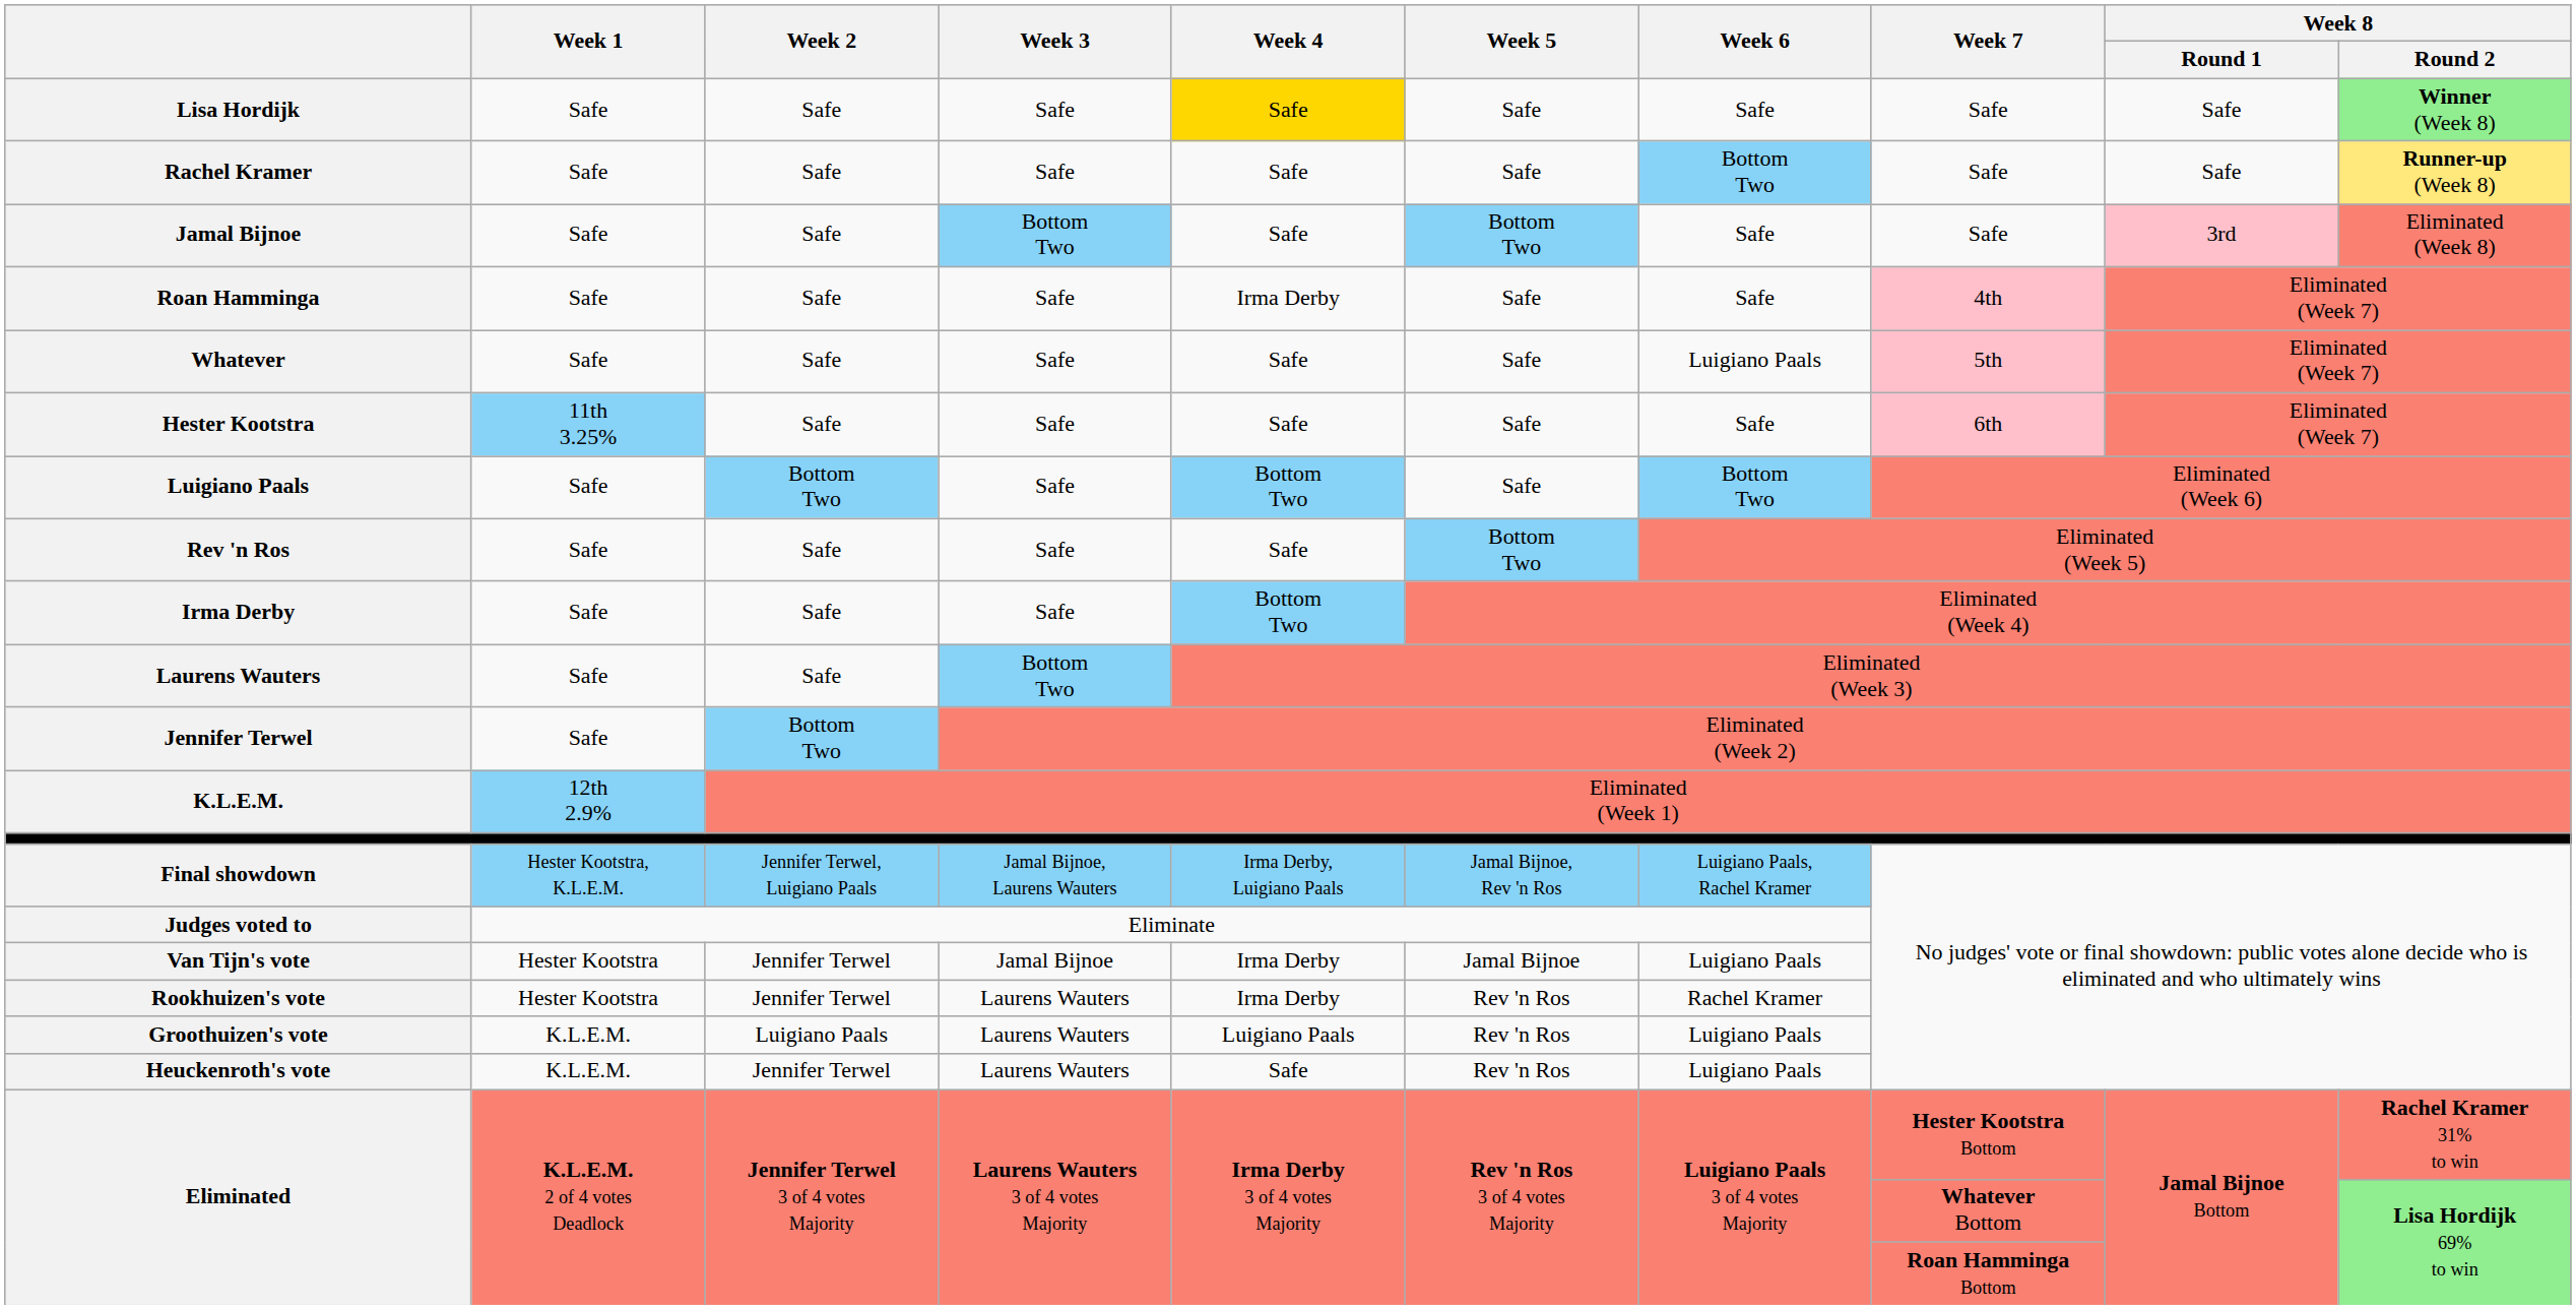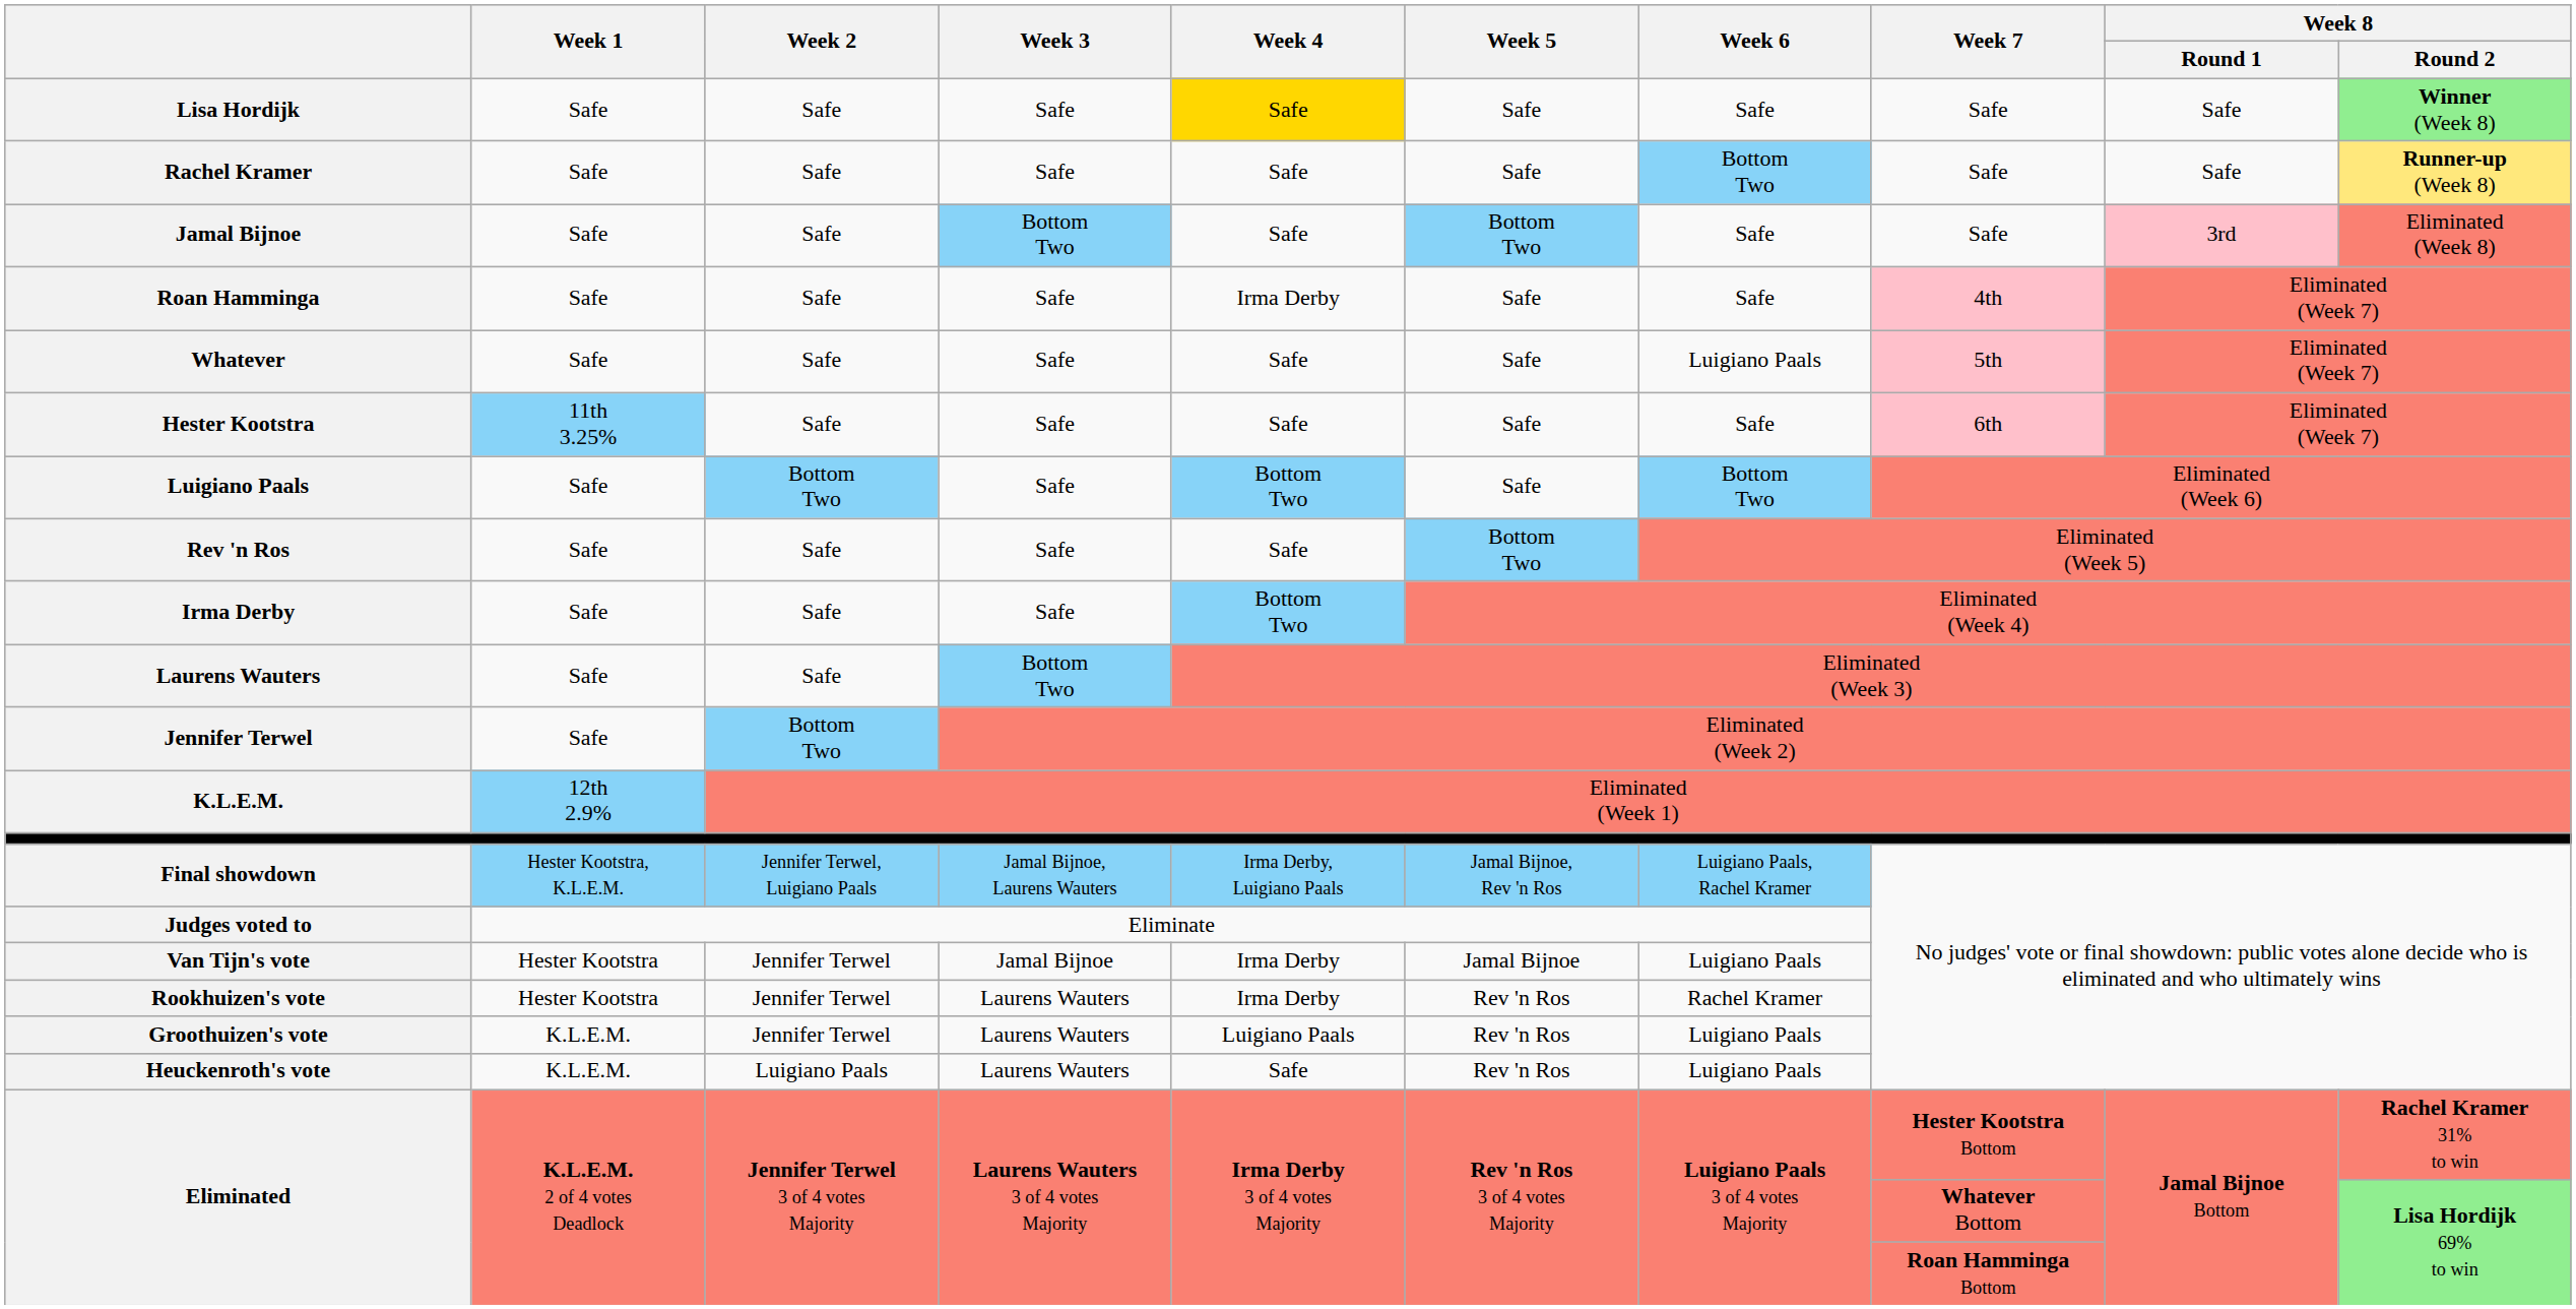 <table class="wikitable" style="text-align:center; font-size:85%">
 <tr>
 <th style="width:14%" rowspan=2></th>
 <th style="width:7%" rowspan=2>Week 1</th>
 <th style="width:7%" rowspan=2>Week 2</th>
 <th style="width:7%" rowspan=2>Week 3</th>
 <th style="width:7%" rowspan=2>Week 4</th>
 <th style="width:7%" rowspan=2>Week 5</th>
 <th style="width:7%" rowspan=2>Week 6</th>
 <th style="width:7%" rowspan=2>Week 7</th>
 <th style="width:14%" colspan=2>Week 8</th>
 </tr>
 <tr>
 <th style="width:7%">Round 1</th>
 <th style="width:7%">Round 2</th>
 </tr>
 <tr>
 <th>Lisa Hordijk</th>
 <td>Safe</td>
 <td>Safe</td>
 <td>Safe</td>
 <td style="background: gold;">Safe</td>
 <td>Safe</td>
 <td>Safe</td>
 <td>Safe</td>
 <td>Safe</td>
 <td style="background:lightgreen"><strong>Winner</strong><br>(Week 8)</td>
 </tr>
 <tr>
 <th>Rachel Kramer</th>
 <td>Safe</td>
 <td>Safe</td>
 <td>Safe</td>
 <td>Safe</td>
 <td>Safe</td>
 <td style="background:#87D3F8">Bottom<br>Two</td>
 <td>Safe</td>
 <td>Safe</td>
 <td style="background:#FFE87C"><strong>Runner-up</strong><br>(Week 8)</td>
 </tr>
 <tr>
 <th>Jamal Bijnoe</th>
 <td>Safe</td>
 <td>Safe</td>
 <td style="background:#87D3F8">Bottom<br>Two</td>
 <td>Safe</td>
 <td style="background:#87D3F8">Bottom<br>Two</td>
 <td>Safe</td>
 <td>Safe</td>
 <td style="background:pink">3rd</td>
 <td style="background:#FA8072" colspan=1>Eliminated<br>(Week 8)</td>
 </tr>
 <tr>
 <th>Roan Hamminga</th>
 <td>Safe</td>
 <td>Safe</td>
 <td>Safe</td>
 <td>Irma Derby</td>
 <td>Safe</td>
 <td>Safe</td>
 <td style="background:pink">4th</td>
 <td style="background:#FA8072" colspan=2>Eliminated<br>(Week 7)</td>
 </tr>
 <tr>
 <th>Whatever</th>
 <td>Safe</td>
 <td>Safe</td>
 <td>Safe</td>
 <td>Safe</td>
 <td>Safe</td>
 <td>Luigiano Paals</td>
 <td style="background:pink">5th</td>
 <td style="background:#FA8072" colspan=2>Eliminated<br>(Week 7)</td>
 </tr>
 <tr>
 <th>Hester Kootstra</th>
 <td style="background:#87D3F8">11th <br>3.25%</td>
 <td>Safe</td>
 <td>Safe</td>
 <td>Safe</td>
 <td>Safe</td>
 <td>Safe</td>
 <td style="background:pink">6th</td>
 <td style="background:#FA8072" colspan=2>Eliminated<br>(Week 7)</td>
 </tr>
 <tr>
 <th>Luigiano Paals</th>
 <td>Safe</td>
 <td style="background:#87D3F8">Bottom<br>Two</td>
 <td>Safe</td>
 <td style="background:#87D3F8">Bottom<br>Two</td>
 <td>Safe</td>
 <td style="background:#87D3F8">Bottom<br>Two</td>
 <td style="background:#FA8072" colspan=3>Eliminated<br>(Week 6)</td>
 </tr>
 <tr>
 <th>Rev 'n Ros</th>
 <td>Safe</td>
 <td>Safe</td>
 <td>Safe</td>
 <td>Safe</td>
 <td style="background:#87D3F8">Bottom<br>Two</td>
 <td style="background:#FA8072" colspan=4>Eliminated<br>(Week 5)</td>
 </tr>
 <tr>
 <th>Irma Derby</th>
 <td>Safe</td>
 <td>Safe</td>
 <td>Safe</td>
 <td style="background:#87D3F8">Bottom<br>Two</td>
 <td style="background:#FA8072" colspan=5>Eliminated<br>(Week 4)</td>
 </tr>
 <tr>
 <th>Laurens Wauters</th>
 <td>Safe</td>
 <td>Safe</td>
 <td style="background:#87D3F8">Bottom<br>Two</td>
 <td style="background:#FA8072" colspan=6>Eliminated<br>(Week 3)</td>
 </tr>
 <tr>
 <th>Jennifer Terwel</th>
 <td>Safe</td>
 <td style="background:#87D3F8">Bottom<br>Two</td>
 <td style="background:#FA8072" colspan=7>Eliminated<br>(Week 2)</td>
 </tr>
 <tr>
 <th>K.L.E.M.</th>
 <td style="background:#87D3F8">12th <br>2.9%</td>
 <td style="background:#FA8072" colspan=8>Eliminated<br>(Week 1)</td>
 </tr>
 <tr>
 <td style="background:#000000" colspan=10></td>
 </tr>
 <tr>
 <th>Final showdown</th>
 <td style="background:#87D3F8"><small>Hester Kootstra,<br>K.L.E.M.</small></td>
 <td style="background:#87D3F8"><small>Jennifer Terwel,<br>Luigiano Paals</small></td>
 <td style="background:#87D3F8"><small>Jamal Bijnoe,<br>Laurens Wauters</small></td>
 <td style="background:#87D3F8"><small>Irma Derby,<br>Luigiano Paals</small></td>
 <td style="background:#87D3F8"><small>Jamal Bijnoe,<br>Rev 'n Ros</small></td>
 <td style="background:#87D3F8"><small>Luigiano Paals,<br>Rachel Kramer</small></td>
 <td rowspan="6" colspan="3">No judges' vote or final showdown: public votes alone decide who is eliminated and who ultimately wins</td>
 </tr>
 <tr>
 <th scope="row">Judges voted to</th>
 <td colspan="6">Eliminate</td>
 </tr>
 <tr>
 <th>Van Tijn's vote</th>
 <td>Hester Kootstra</td>
 <td>Jennifer Terwel</td>
 <td>Jamal Bijnoe</td>
 <td>Irma Derby</td>
 <td>Jamal Bijnoe</td>
 <td>Luigiano Paals</td>
 </tr>
 <tr>
 <th>Rookhuizen's vote</th>
 <td>Hester Kootstra</td>
 <td>Jennifer Terwel</td>
 <td>Laurens Wauters</td>
 <td>Irma Derby</td>
 <td>Rev 'n Ros</td>
 <td>Rachel Kramer</td>
 </tr>
 <tr>
 <th>Groothuizen's vote</th>
 <td>K.L.E.M.</td>
-<td>Luigiano Paals</td>
+<td>Jennifer Terwel</td>
 <td>Laurens Wauters</td>
 <td>Luigiano Paals</td>
 <td>Rev 'n Ros</td>
 <td>Luigiano Paals</td>
 </tr>
 <tr>
 <th>Heuckenroth's vote</th>
 <td>K.L.E.M.</td>
-<td>Jennifer Terwel</td>
+<td>Luigiano Paals</td>
 <td>Laurens Wauters</td>
 <td>Safe</td>
 <td>Rev 'n Ros</td>
 <td>Luigiano Paals</td>
 </tr>
 <tr>
 <th scope="row" rowspan="3">Eliminated</th>
 <td style="background:#FA8072" rowspan=3><strong>K.L.E.M.</strong><br><small>2 of 4 votes<br>Deadlock</small></td>
 <td style="background:#FA8072" rowspan=3><strong>Jennifer Terwel</strong><br><small>3 of 4 votes<br>Majority</small></td>
 <td style="background:#FA8072" rowspan=3><strong>Laurens Wauters</strong><br><small>3 of 4 votes<br>Majority</small></td>
 <td style="background:#FA8072" rowspan=3><strong>Irma Derby</strong><br><small>3 of 4 votes<br>Majority</small></td>
 <td style="background:#FA8072" rowspan=3><strong>Rev 'n Ros</strong><br><small>3 of 4 votes<br>Majority</small></td>
 <td style="background:#FA8072" rowspan=3><strong>Luigiano Paals</strong><br><small>3 of 4 votes<br>Majority</small></td>
 <td style="background:#FA8072"><strong>Hester Kootstra</strong><br><small>Bottom</small></td>
 <td style="background:#FA8072" rowspan=3><strong>Jamal Bijnoe</strong><br><small>Bottom</small></td>
 <td style="background:#FA8072" rowspan=1><strong>Rachel Kramer</strong><br><small>31%<br>to win</small></td>
 </tr>
 <tr>
 <td style="background:#FA8072"><strong>Whatever</strong><br>Bottom</td>
 <td style="background:lightgreen" rowspan=2><strong>Lisa Hordijk</strong><br><small>69%<br>to win</small></td>
 </tr>
 <tr>
 <td style="background:#FA8072"><strong>Roan Hamminga</strong><br><small>Bottom</small></td>
 </tr>
 </table>
